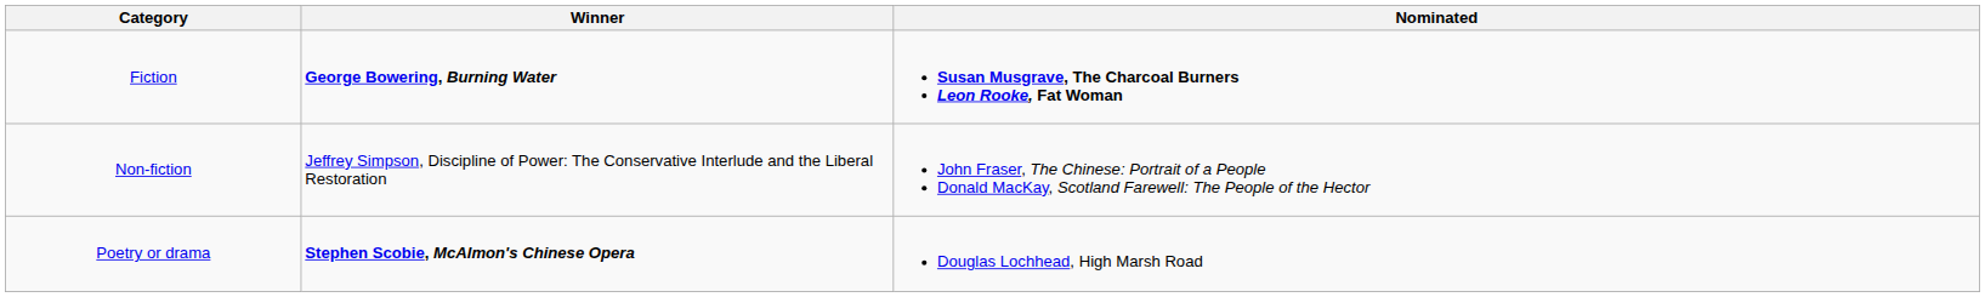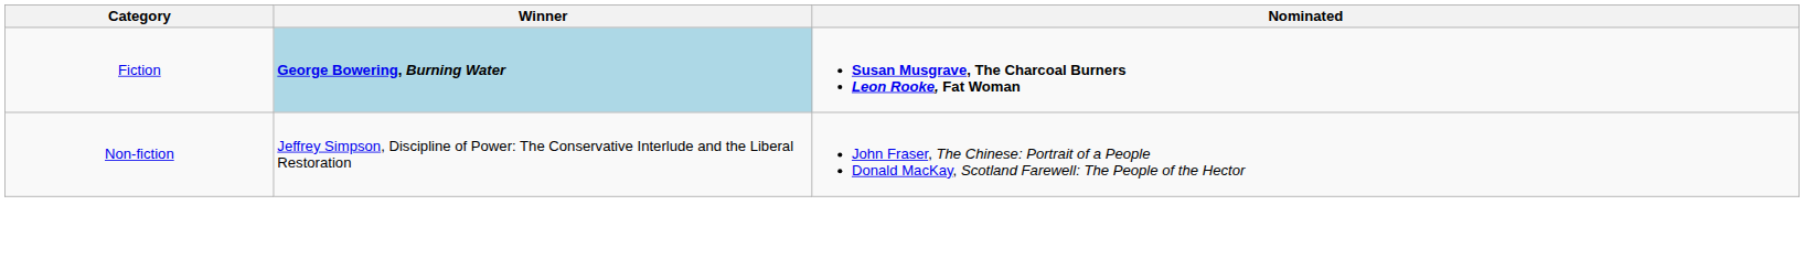 <table class="wikitable" width="100%">
 <tr>
 <th width=15%>Category</th>
 <th width=30%>Winner</th>
 <th width=55%>Nominated</th>
 </tr>
 <tr>
 <td align="center"><a href='#'>Fiction</a></td>
-<td> <strong><a href='#'>George Bowering</a>, <em>Burning Water<strong><em></td>
+<td style="background: lightblue;"> <strong><a href='#'>George Bowering</a>, <em>Burning Water<strong><em></td>
 <td><strong><br><ul><li><a href='#'>Susan Musgrave</a>, </em>The Charcoal Burners<em></li><li><a href='#'>Leon Rooke</a>, </em>Fat Woman<em></li></ul></strong></td>
 </tr>
 <tr>
 <td align="center"><a href='#'>Non-fiction</a></td>
 <td> </strong><a href='#'>Jeffrey Simpson</a>, </em>Discipline of Power: The Conservative Interlude and the Liberal Restoration</em></strong></td>
 <td><br><ul><li><a href='#'>John Fraser</a>, <em>The Chinese: Portrait of a People</em></li><li><a href='#'>Donald MacKay</a>, <em>Scotland Farewell: The People of the Hector</em></li></ul></td>
 </tr>
-<tr>
-<td align="center"><a href='#'>Poetry or drama</a></td>
-<td> <strong><a href='#'>Stephen Scobie</a>, <em>McAlmon's Chinese Opera<strong><em></td>
-<td><br><ul><li><a href='#'>Douglas Lochhead</a>, </em>High Marsh Road<em></li></ul></td>
-</tr>
 </table>
